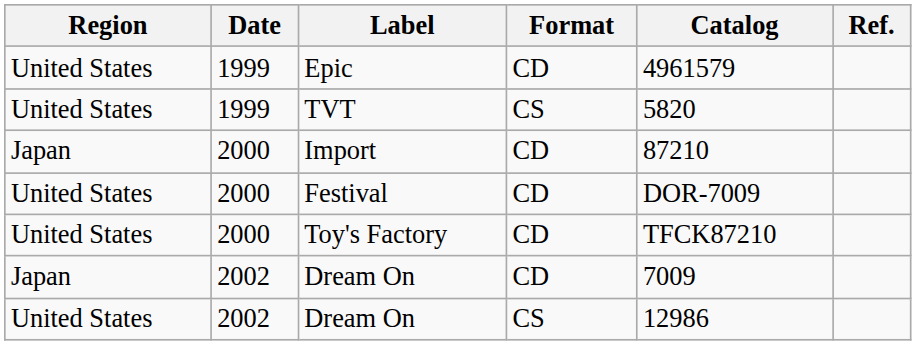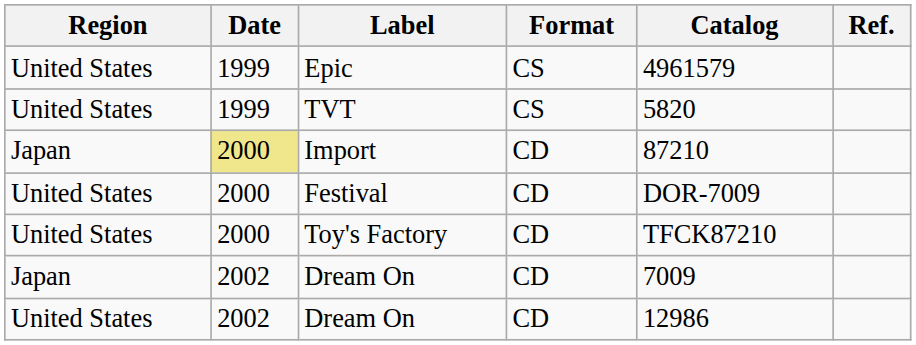 <table class="wikitable" width="550">
 <tr>
 <th align="left" valign="top">Region</th>
 <th align="left" valign="top">Date</th>
 <th align="left" valign="top">Label</th>
 <th align="left" valign="top">Format</th>
 <th align="left" valign="top">Catalog</th>
 <th align="left" valign="top">Ref.</th>
 </tr>
 <tr>
 <td align="left" valign="top">United States</td>
 <td align="left" valign="top">1999</td>
 <td align="left" valign="top">Epic</td>
-<td align="left" valign="top">CD</td>
+<td align="left" valign="top">CS</td>
 <td align="left" valign="top">4961579</td>
 <td align="left" valign="top"></td>
 </tr>
 <tr>
 <td align="left" valign="top">United States</td>
 <td align="left" valign="top">1999</td>
 <td align="left" valign="top">TVT</td>
 <td align="left" valign="top">CS</td>
 <td align="left" valign="top">5820</td>
 <td align="left" valign="top"></td>
 </tr>
 <tr>
 <td align="left" valign="top">Japan</td>
-<td align="left" valign="top">2000</td>
+<td align="left" valign="top" style="background: khaki;">2000</td>
 <td align="left" valign="top">Import</td>
 <td align="left" valign="top">CD</td>
 <td align="left" valign="top">87210</td>
 <td align="left" valign="top"></td>
 </tr>
 <tr>
 <td align="left" valign="top">United States</td>
 <td align="left" valign="top">2000</td>
 <td align="left" valign="top">Festival</td>
 <td align="left" valign="top">CD</td>
 <td align="left" valign="top">DOR-7009</td>
 <td align="left" valign="top"></td>
 </tr>
 <tr>
 <td align="left" valign="top">United States</td>
 <td align="left" valign="top">2000</td>
 <td align="left" valign="top">Toy's Factory</td>
 <td align="left" valign="top">CD</td>
 <td align="left" valign="top">TFCK87210</td>
 <td align="left" valign="top"></td>
 </tr>
 <tr>
 <td align="left" valign="top">Japan</td>
 <td align="left" valign="top">2002</td>
 <td align="left" valign="top">Dream On</td>
 <td align="left" valign="top">CD</td>
 <td align="left" valign="top">7009</td>
 <td align="left" valign="top"></td>
 </tr>
 <tr>
 <td align="left" valign="top">United States</td>
 <td align="left" valign="top">2002</td>
 <td align="left" valign="top">Dream On</td>
-<td align="left" valign="top">CS</td>
+<td align="left" valign="top">CD</td>
 <td align="left" valign="top">12986</td>
 <td align="left" valign="top"></td>
 </tr>
 </table>
